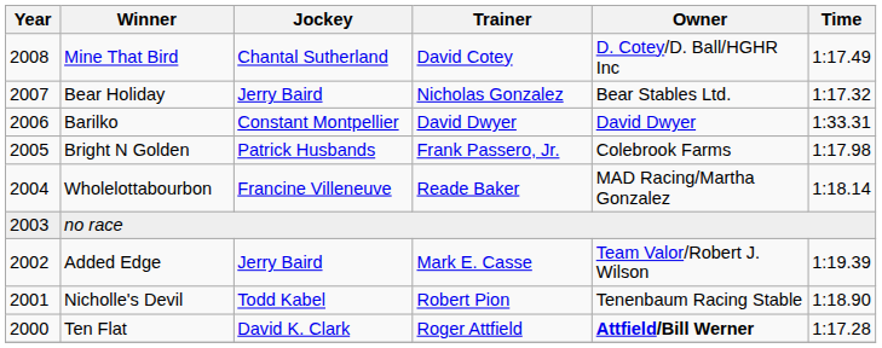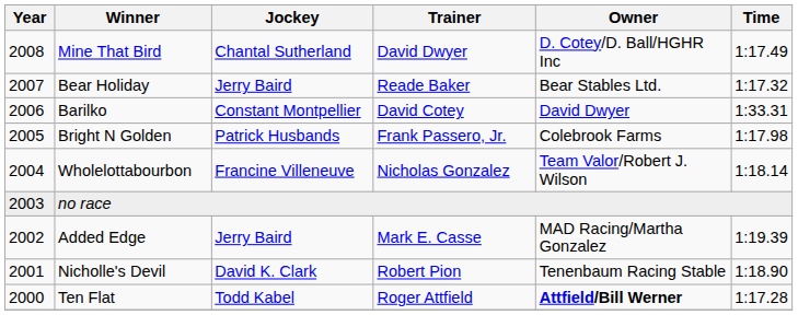 <table class="wikitable sortable" style="font-size:90%">
 <tr>
 <th style="width:38px">Year<br></th>
 <th style="width:135px">Winner<br></th>
 <th style="width:140px">Jockey<br></th>
 <th style="width:140px">Trainer<br></th>
 <th style="width:170px">Owner<br></th>
 <th>Time</th>
 </tr>
 <tr>
 <td>2008</td>
 <td><a href='#'>Mine That Bird</a></td>
 <td><a href='#'>Chantal Sutherland</a></td>
-<td><a href='#'>David Cotey</a></td>
+<td><a href='#'>David Dwyer</a></td>
 <td><a href='#'>D. Cotey</a>/D. Ball/HGHR Inc</td>
 <td>1:17.49</td>
 </tr>
 <tr>
 <td>2007</td>
 <td>Bear Holiday</td>
 <td><a href='#'>Jerry Baird</a></td>
-<td><a href='#'>Nicholas Gonzalez</a></td>
+<td><a href='#'>Reade Baker</a></td>
 <td>Bear Stables Ltd.</td>
 <td>1:17.32</td>
 </tr>
 <tr>
 <td>2006</td>
 <td>Barilko</td>
 <td><a href='#'>Constant Montpellier</a></td>
-<td><a href='#'>David Dwyer</a></td>
+<td><a href='#'>David Cotey</a></td>
 <td><a href='#'>David Dwyer</a></td>
 <td>1:33.31</td>
 </tr>
 <tr>
 <td>2005</td>
 <td>Bright N Golden</td>
 <td><a href='#'>Patrick Husbands</a></td>
 <td><a href='#'>Frank Passero, Jr.</a></td>
 <td>Colebrook Farms</td>
 <td>1:17.98</td>
 </tr>
 <tr>
 <td>2004</td>
 <td>Wholelottabourbon</td>
 <td><a href='#'>Francine Villeneuve</a></td>
-<td><a href='#'>Reade Baker</a></td>
-<td>MAD Racing/Martha Gonzalez</td>
+<td><a href='#'>Nicholas Gonzalez</a></td>
+<td><a href='#'>Team Valor</a>/Robert J. Wilson</td>
 <td>1:18.14</td>
 </tr>
 <tr bgcolor="#eeeeee">
 <td>2003</td>
 <td colspan=5><em>no race</em></td>
 </tr>
 <tr>
 <td>2002</td>
 <td>Added Edge</td>
 <td><a href='#'>Jerry Baird</a></td>
 <td><a href='#'>Mark E. Casse</a></td>
-<td><a href='#'>Team Valor</a>/Robert J. Wilson</td>
+<td>MAD Racing/Martha Gonzalez</td>
 <td>1:19.39</td>
 </tr>
 <tr>
 <td>2001</td>
 <td>Nicholle's Devil</td>
-<td><a href='#'>Todd Kabel</a></td>
+<td><a href='#'>David K. Clark</a></td>
 <td><a href='#'>Robert Pion</a></td>
 <td>Tenenbaum Racing Stable</td>
 <td>1:18.90</td>
 </tr>
 <tr>
 <td>2000</td>
 <td>Ten Flat</td>
-<td><a href='#'>David K. Clark</a></td>
+<td><a href='#'>Todd Kabel</a></td>
 <td><a href='#'>Roger Attfield</a></td>
 <td><strong><a href='#'>Attfield</a>/Bill Werner</strong></td>
 <td>1:17.28</td>
 </tr>
 <tr>
 </tr>
 </table>
